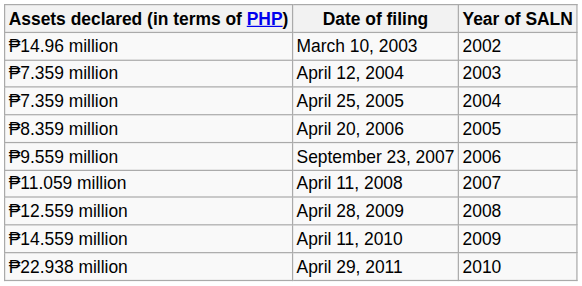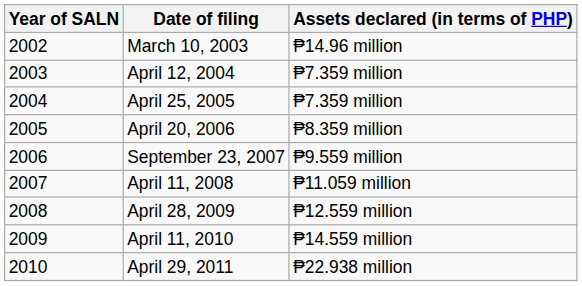 <table class=wikitable style="font-size:90%">
 <tr>
+<th>Year of SALN</th>
+<th>Date of filing</th>
 <th>Assets declared (in terms of <a href='#'>PHP</a>)</th>
-<th>Date of filing</th>
-<th>Year of SALN</th>
 </tr>
 <tr>
+<td>2002</td>
+<td>March 10, 2003</td>
 <td>₱14.96 million</td>
-<td>March 10, 2003</td>
-<td>2002</td>
 </tr>
 <tr>
+<td>2003</td>
+<td>April 12, 2004</td>
 <td>₱7.359 million</td>
-<td>April 12, 2004</td>
-<td>2003</td>
 </tr>
 <tr>
+<td>2004</td>
+<td>April 25, 2005</td>
 <td>₱7.359 million</td>
-<td>April 25, 2005</td>
-<td>2004</td>
 </tr>
 <tr>
+<td>2005</td>
+<td>April 20, 2006</td>
 <td>₱8.359 million</td>
-<td>April 20, 2006</td>
-<td>2005</td>
 </tr>
 <tr>
+<td>2006</td>
+<td>September 23, 2007</td>
 <td>₱9.559 million</td>
-<td>September 23, 2007</td>
-<td>2006</td>
 </tr>
 <tr>
+<td>2007</td>
+<td>April 11, 2008</td>
 <td>₱11.059 million</td>
-<td>April 11, 2008</td>
-<td>2007</td>
 </tr>
 <tr>
+<td>2008</td>
+<td>April 28, 2009</td>
 <td>₱12.559 million</td>
-<td>April 28, 2009</td>
-<td>2008</td>
 </tr>
 <tr>
+<td>2009</td>
+<td>April 11, 2010</td>
 <td>₱14.559 million</td>
-<td>April 11, 2010</td>
-<td>2009</td>
 </tr>
 <tr>
+<td>2010</td>
+<td>April 29, 2011</td>
 <td>₱22.938 million</td>
-<td>April 29, 2011</td>
-<td>2010</td>
 </tr>
 </table>
